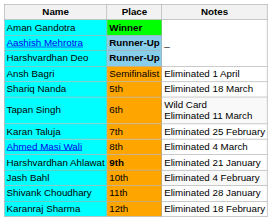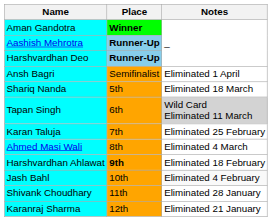 <table class="wikitable">
 <tr>
 <th>Name</th>
 <th>Place</th>
 <th>Notes</th>
 </tr>
 <tr style="background:#FFFFFF;">
 <td style="background:cyan">Aman Gandotra</td>
 <td bgcolor="lime"><strong>Winner</strong></td>
 <td rowspan="3">_</td>
 </tr>
 <tr style="background:#FFFFFF;">
 <td style="background:cyan"><a href='#'>Aashish Mehrotra</a></td>
 <td bgcolor="skyblue"><strong>Runner-Up</strong></td>
 </tr>
 <tr style="background:#FFFFFF;">
 <td style="background:cyan">Harshvardhan Deo</td>
 <td bgcolor="skyblue"><strong>Runner-Up</strong></td>
 </tr>
 <tr style="background:#FFFFFF;">
 <td style="background:cyan">Ansh Bagri</td>
 <td bgcolor="orange">Semifinalist</td>
 <td>Eliminated 1 April</td>
 </tr>
 <tr style="background:#FFFFFF;">
 <td style="background:cyan">Shariq Nanda</td>
 <td bgcolor="orange">5th</td>
 <td>Eliminated 18 March</td>
 </tr>
 <tr>
 <td style="background:cyan">Tapan Singh</td>
 <td bgcolor="orange">6th</td>
-<td>Wild Card<br>Eliminated 11 March</td>
+<td style="background: lightgrey;">Wild Card<br>Eliminated 11 March</td>
 </tr>
 <tr style="background:#FFFFFF;">
 <td style="background:cyan">Karan Taluja</td>
 <td bgcolor="orange">7th</td>
 <td>Eliminated 25 February</td>
 </tr>
 <tr style="background:#FFFFFF;">
 <td style="background:cyan"><a href='#'>Ahmed Masi Wali</a></td>
 <td bgcolor=orange>8th</td>
 <td>Eliminated 4 March</td>
 </tr>
 <tr style="background:#FFFFFF;">
 <td style="background:cyan">Harshvardhan Ahlawat</td>
 <td bgcolor=orange><strong>9th</strong></td>
-<td>Eliminated 21 January</td>
+<td>Eliminated 18 February</td>
 </tr>
 <tr>
 <td style="background:cyan">Jash Bahl</td>
 <td bgcolor=orange>10th</td>
 <td>Eliminated 4 February</td>
 </tr>
 <tr style="background:#FFFFFF;">
 <td style="background:cyan">Shivank Choudhary</td>
 <td bgcolor=orange>11th</td>
 <td>Eliminated 28 January</td>
 </tr>
 <tr style="background:#FFFFFF;">
 <td style="background:cyan">Karanraj Sharma</td>
 <td bgcolor="orange">12th</td>
-<td>Eliminated 18 February</td>
+<td>Eliminated 21 January</td>
 </tr>
 </table>
